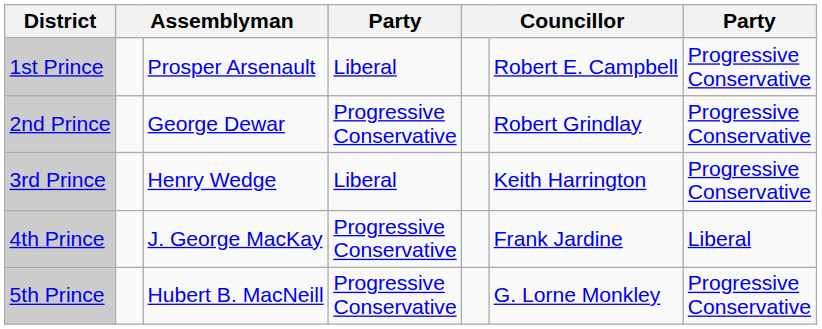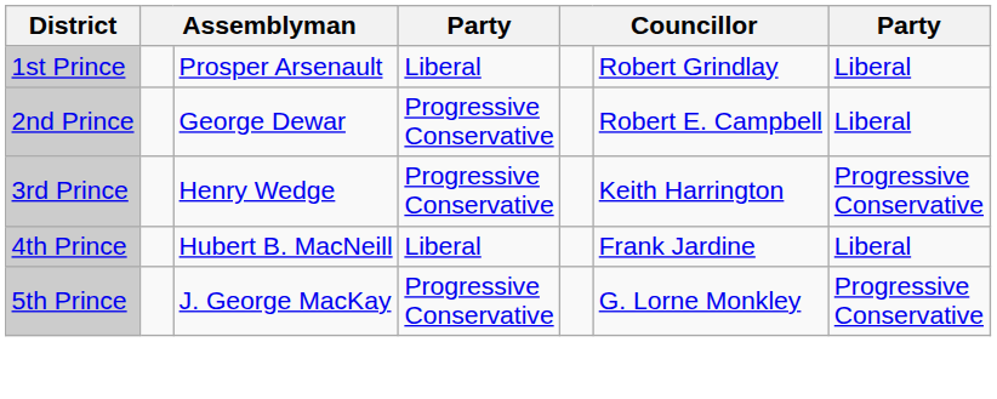 <table class="wikitable">
 <tr>
 <th>District</th>
 <th colspan="2">Assemblyman</th>
 <th>Party</th>
 <th colspan="2">Councillor</th>
 <th>Party</th>
 </tr>
 <tr>
 <td bgcolor="CCCCCC"><a href='#'>1st Prince</a></td>
 <td>   </td>
 <td><a href='#'>Prosper Arsenault</a></td>
 <td><a href='#'>Liberal</a></td>
 <td>   </td>
-<td><a href='#'>Robert E. Campbell</a></td>
-<td><a href='#'>Progressive <br> Conservative</a></td>
+<td><a href='#'>Robert Grindlay</a></td>
+<td><a href='#'>Liberal</a></td>
 </tr>
 <tr>
 <td bgcolor="CCCCCC"><a href='#'>2nd Prince</a></td>
 <td>   </td>
 <td><a href='#'>George Dewar</a></td>
 <td><a href='#'>Progressive <br> Conservative</a></td>
 <td>   </td>
-<td><a href='#'>Robert Grindlay</a></td>
-<td><a href='#'>Progressive <br> Conservative</a></td>
+<td><a href='#'>Robert E. Campbell</a></td>
+<td><a href='#'>Liberal</a></td>
 </tr>
 <tr>
 <td bgcolor="CCCCCC"><a href='#'>3rd Prince</a></td>
 <td>   </td>
 <td><a href='#'>Henry Wedge</a></td>
-<td><a href='#'>Liberal</a></td>
+<td><a href='#'>Progressive <br> Conservative</a></td>
 <td>   </td>
 <td><a href='#'>Keith Harrington</a></td>
 <td><a href='#'>Progressive <br> Conservative</a></td>
 </tr>
 <tr>
 <td bgcolor="CCCCCC"><a href='#'>4th Prince</a></td>
 <td>   </td>
-<td><a href='#'>J. George MacKay</a></td>
-<td><a href='#'>Progressive <br> Conservative</a></td>
+<td><a href='#'>Hubert B. MacNeill</a></td>
+<td><a href='#'>Liberal</a></td>
 <td>    <br></td>
 <td><a href='#'>Frank Jardine</a></td>
 <td><a href='#'>Liberal</a></td>
 </tr>
 <tr>
 <td bgcolor="CCCCCC"><a href='#'>5th Prince</a></td>
 <td>   </td>
-<td><a href='#'>Hubert B. MacNeill</a></td>
+<td><a href='#'>J. George MacKay</a></td>
 <td><a href='#'>Progressive <br> Conservative</a></td>
 <td>   </td>
 <td><a href='#'>G. Lorne Monkley</a></td>
 <td><a href='#'>Progressive <br> Conservative</a></td>
 </tr>
 </table>
